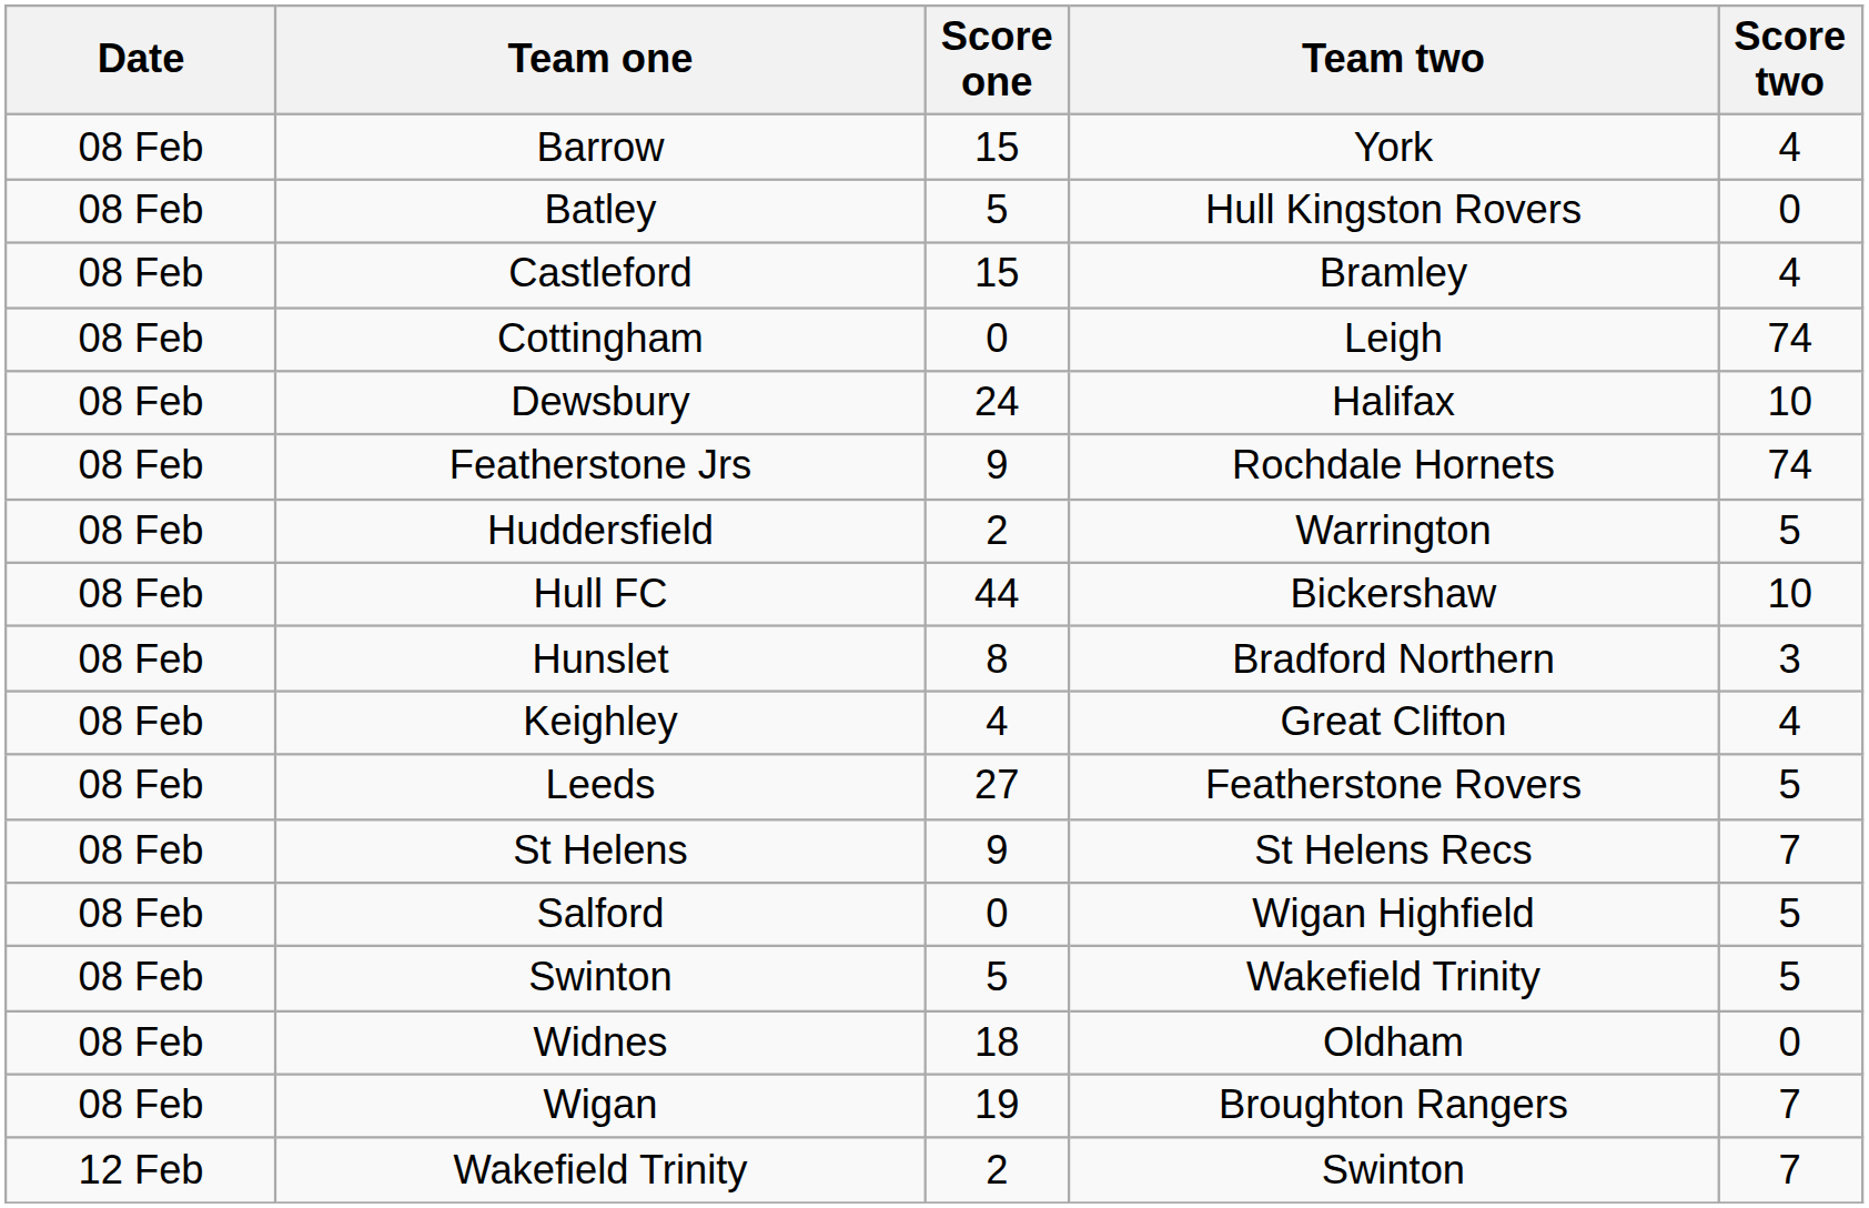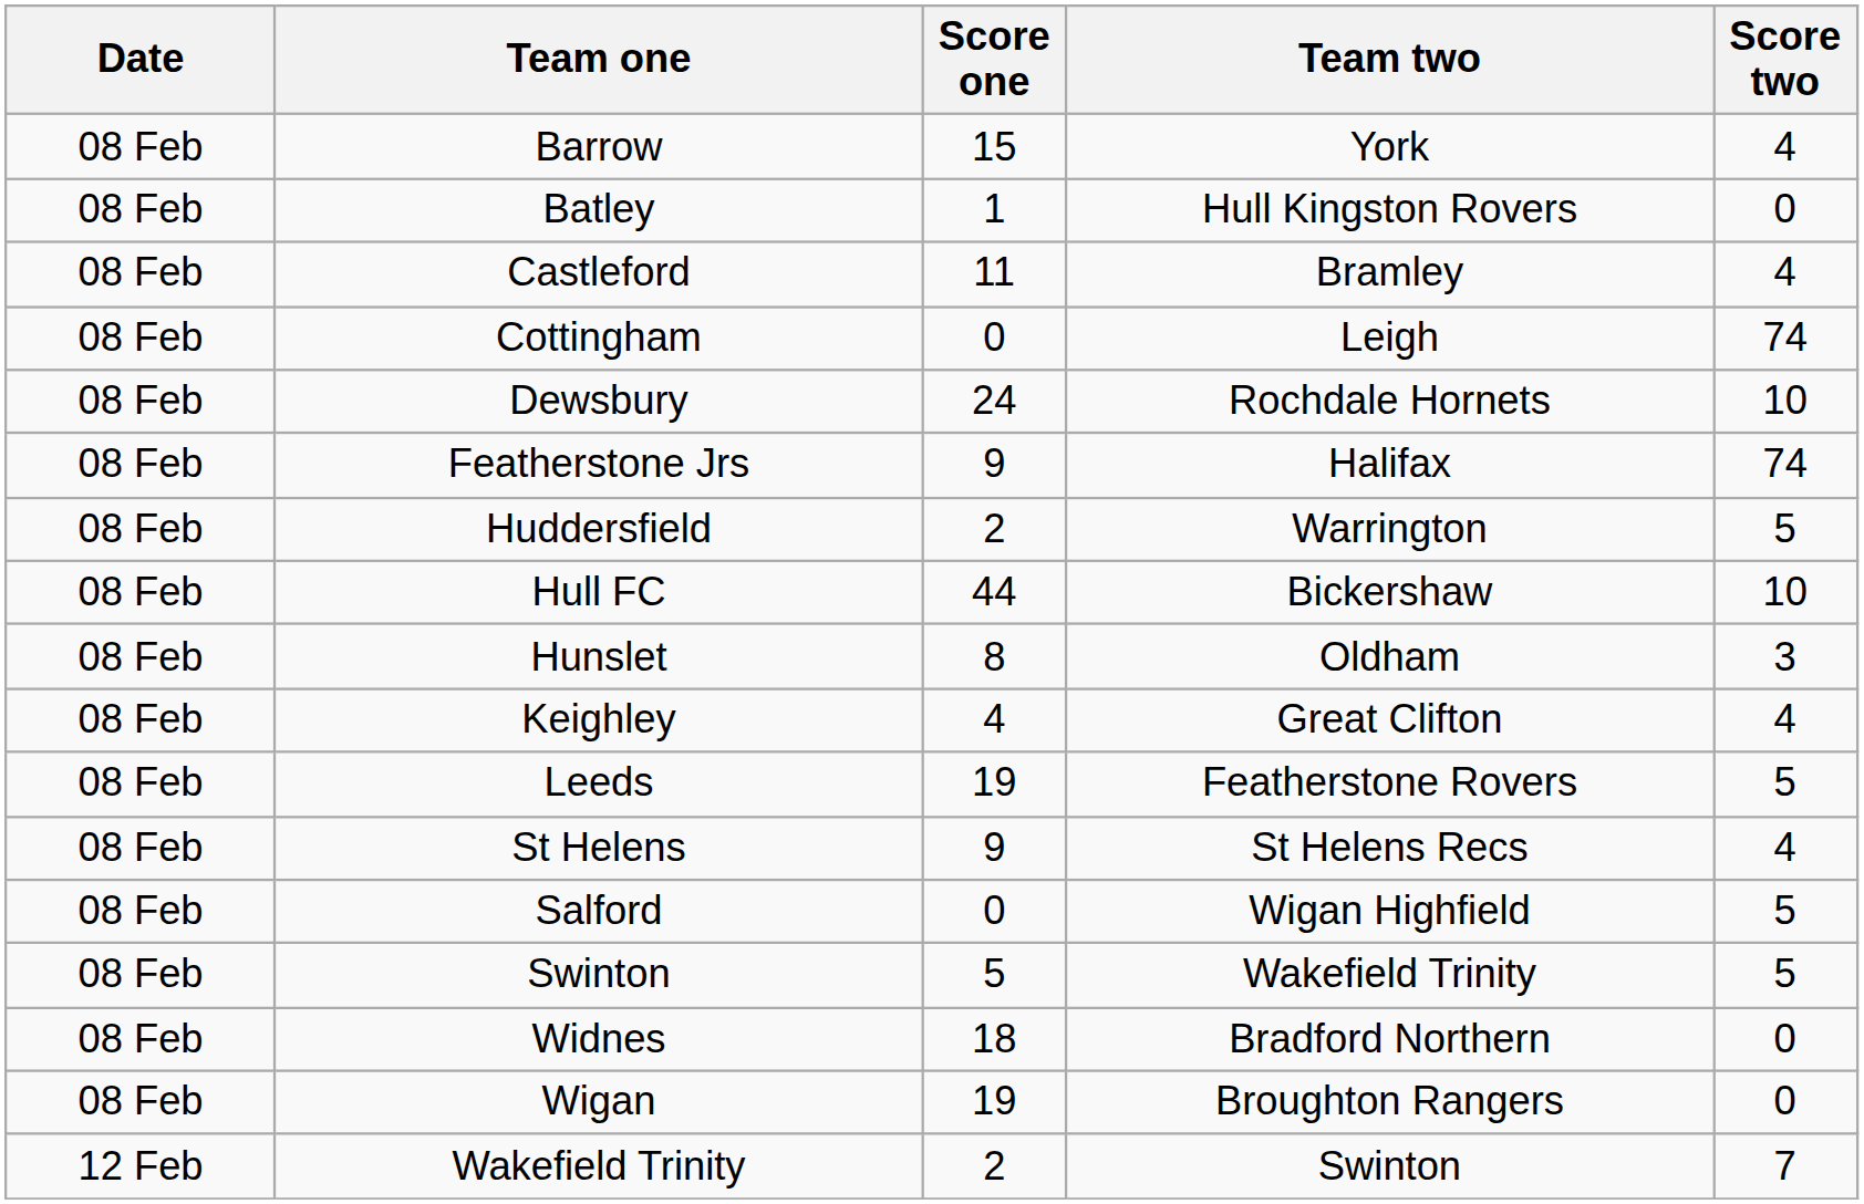 <table class="wikitable" style="text-align: center">
 <tr>
 <th width=100>Date</th>
 <th width=250>Team one</th>
 <th width=50>Score one</th>
 <th width=250>Team two</th>
 <th width=50>Score two</th>
 </tr>
 <tr>
 <td>08 Feb</td>
 <td>Barrow</td>
 <td>15</td>
 <td>York</td>
 <td>4</td>
 </tr>
 <tr>
 <td>08 Feb</td>
 <td>Batley</td>
-<td>5</td>
+<td>1</td>
 <td>Hull Kingston Rovers</td>
 <td>0</td>
 </tr>
 <tr>
 <td>08 Feb</td>
 <td>Castleford</td>
-<td>15</td>
+<td>11</td>
 <td>Bramley</td>
 <td>4</td>
 </tr>
 <tr>
 <td>08 Feb</td>
 <td>Cottingham</td>
 <td>0</td>
 <td>Leigh</td>
 <td>74</td>
 </tr>
 <tr>
 <td>08 Feb</td>
 <td>Dewsbury</td>
 <td>24</td>
-<td>Halifax</td>
+<td>Rochdale Hornets</td>
 <td>10</td>
 </tr>
 <tr>
 <td>08 Feb</td>
 <td>Featherstone Jrs</td>
 <td>9</td>
-<td>Rochdale Hornets</td>
+<td>Halifax</td>
 <td>74</td>
 </tr>
 <tr>
 <td>08 Feb</td>
 <td>Huddersfield</td>
 <td>2</td>
 <td>Warrington</td>
 <td>5</td>
 </tr>
 <tr>
 <td>08 Feb</td>
 <td>Hull FC</td>
 <td>44</td>
 <td>Bickershaw</td>
 <td>10</td>
 </tr>
 <tr>
 <td>08 Feb</td>
 <td>Hunslet</td>
 <td>8</td>
-<td>Bradford Northern</td>
+<td>Oldham</td>
 <td>3</td>
 </tr>
 <tr>
 <td>08 Feb</td>
 <td>Keighley</td>
 <td>4</td>
 <td>Great Clifton</td>
 <td>4</td>
 </tr>
 <tr>
 <td>08 Feb</td>
 <td>Leeds</td>
-<td>27</td>
+<td>19</td>
 <td>Featherstone Rovers</td>
 <td>5</td>
 </tr>
 <tr>
 <td>08 Feb</td>
 <td>St Helens</td>
 <td>9</td>
 <td>St Helens Recs</td>
-<td>7</td>
+<td>4</td>
 </tr>
 <tr>
 <td>08 Feb</td>
 <td>Salford</td>
 <td>0</td>
 <td>Wigan Highfield</td>
 <td>5</td>
 </tr>
 <tr>
 <td>08 Feb</td>
 <td>Swinton</td>
 <td>5</td>
 <td>Wakefield Trinity</td>
 <td>5</td>
 </tr>
 <tr>
 <td>08 Feb</td>
 <td>Widnes</td>
 <td>18</td>
-<td>Oldham</td>
+<td>Bradford Northern</td>
 <td>0</td>
 </tr>
 <tr>
 <td>08 Feb</td>
 <td>Wigan</td>
 <td>19</td>
 <td>Broughton Rangers</td>
-<td>7</td>
+<td>0</td>
 </tr>
 <tr>
 <td>12 Feb</td>
 <td>Wakefield Trinity</td>
 <td>2</td>
 <td>Swinton</td>
 <td>7</td>
 </tr>
 </table>
